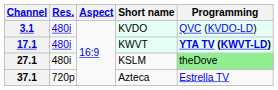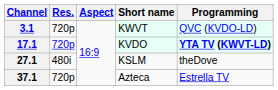 <table class="wikitable">
 <tr>
 <th><a href='#'>Channel</a></th>
 <th><a href='#'>Res.</a></th>
 <th><a href='#'>Aspect</a></th>
 <th>Short name</th>
 <th>Programming</th>
 </tr>
 <tr>
 <th scope = "row"><a href='#'>3.1</a></th>
-<td><a href='#'>480i</a></td>
+<td>720p</td>
 <td rowspan=4><a href='#'>16:9</a></td>
-<td style="background-color: #E6FFF7;">KVDO</td>
+<td style="background-color: #E6FFF7;">KWVT</td>
 <td style="background-color: #E6FFF7;"><a href='#'>QVC</a> (<a href='#'>KVDO-LD</a>)</td>
 </tr>
 <tr>
 <th scope = "row"><a href='#'>17.1</a></th>
-<td><a href='#'>480i</a></td>
-<td style="background-color: #E6FFF7;">KWVT</td>
+<td><a href='#'>720p</a></td>
+<td style="background-color: #E6FFF7;">KVDO</td>
 <td style="background-color: #E6FFF7;"><strong><a href='#'>YTA TV</a> (<a href='#'>KWVT-LD</a>)</strong></td>
 </tr>
 <tr>
 <th scope = "row">27.1</th>
 <td>480i</td>
 <td>KSLM</td>
-<td style="background: lightgreen;">theDove</td>
+<td>theDove</td>
 </tr>
 <tr>
 <th scope = "row">37.1</th>
 <td>720p</td>
 <td>Azteca</td>
 <td><a href='#'>Estrella TV</a></td>
 </tr>
 </table>
